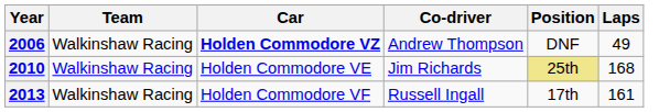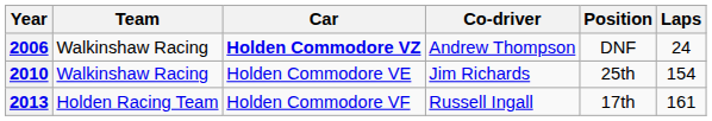 <table class="wikitable" style="font-size: 90%;">
 <tr>
 <th>Year</th>
 <th>Team</th>
 <th>Car</th>
 <th>Co-driver</th>
 <th>Position</th>
 <th>Laps</th>
 </tr>
 <tr>
 <th><a href='#'>2006</a></th>
 <td nowrap>Walkinshaw Racing</td>
 <td nowrap><strong><a href='#'>Holden Commodore VZ</a></strong></td>
 <td nowrap> <a href='#'>Andrew Thompson</a></td>
 <td align="center">DNF</td>
-<td align="center">49</td>
+<td align="center">24</td>
 </tr>
 <tr>
 <th><a href='#'>2010</a></th>
 <td nowrap><a href='#'>Walkinshaw Racing</a></td>
 <td nowrap><a href='#'>Holden Commodore VE</a></td>
 <td nowrap> <a href='#'>Jim Richards</a></td>
-<td align="center" style="background: khaki;">25th</td>
-<td align="center">168</td>
+<td align="center">25th</td>
+<td align="center">154</td>
 </tr>
 <tr>
 <th><a href='#'>2013</a></th>
-<td nowrap>Walkinshaw Racing</td>
+<td nowrap><a href='#'>Holden Racing Team</a></td>
 <td nowrap><a href='#'>Holden Commodore VF</a></td>
 <td nowrap> <a href='#'>Russell Ingall</a></td>
 <td align="center">17th</td>
 <td align="center">161</td>
 </tr>
 </table>
